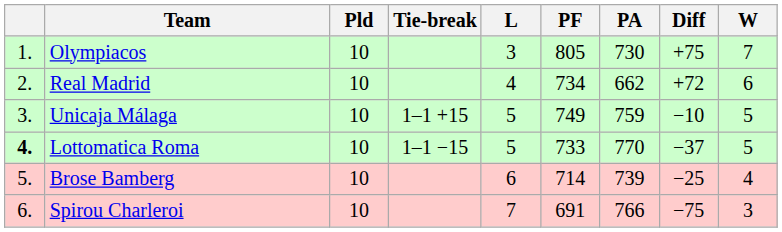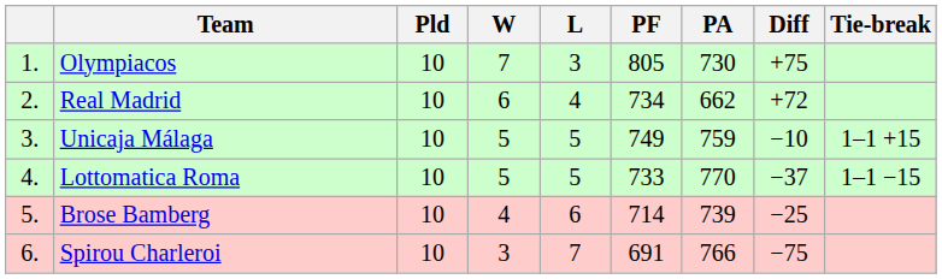 <table class="wikitable" style="text-align:center">
 <tr>
 <th width=25></th>
 <th width=220>Team</th>
 <th width=40>Pld</th>
-<th>Tie-break</th>
+<th width=40>W</th>
 <th width=40>L</th>
 <th width=40>PF</th>
 <th width=40>PA</th>
 <th width=40>Diff</th>
-<th width=40>W</th>
+<th>Tie-break</th>
 </tr>
 <tr style="background:#ccffcc;">
 <td>1.</td>
 <td align=left> <a href='#'>Olympiacos</a></td>
 <td>10</td>
-<td></td>
+<td>7</td>
 <td>3</td>
 <td>805</td>
 <td>730</td>
 <td>+75</td>
-<td>7</td>
+<td></td>
 </tr>
 <tr style="background:#ccffcc;">
 <td>2.</td>
 <td align=left> <a href='#'>Real Madrid</a></td>
 <td>10</td>
-<td></td>
+<td>6</td>
 <td>4</td>
 <td>734</td>
 <td>662</td>
 <td>+72</td>
-<td>6</td>
+<td></td>
 </tr>
 <tr style="background:#ccffcc;">
 <td>3.</td>
 <td align=left> <a href='#'>Unicaja Málaga</a></td>
 <td>10</td>
-<td>1–1 +15</td>
+<td>5</td>
 <td>5</td>
 <td>749</td>
 <td>759</td>
 <td>−10</td>
-<td>5</td>
+<td>1–1 +15</td>
 </tr>
 <tr style="background:#ccffcc;">
-<td><strong>4.</strong></td>
+<td>4.</td>
 <td align=left> <a href='#'>Lottomatica Roma</a></td>
 <td>10</td>
-<td>1–1 −15</td>
+<td>5</td>
 <td>5</td>
 <td>733</td>
 <td>770</td>
 <td>−37</td>
-<td>5</td>
+<td>1–1 −15</td>
 </tr>
 <tr style="background:#fcc;">
 <td>5.</td>
 <td align=left> <a href='#'>Brose Bamberg</a></td>
 <td>10</td>
-<td></td>
+<td>4</td>
 <td>6</td>
 <td>714</td>
 <td>739</td>
 <td>−25</td>
-<td>4</td>
+<td></td>
 </tr>
 <tr style="background:#fcc;">
 <td>6.</td>
 <td align=left> <a href='#'>Spirou Charleroi</a></td>
 <td>10</td>
-<td></td>
+<td>3</td>
 <td>7</td>
 <td>691</td>
 <td>766</td>
 <td>−75</td>
-<td>3</td>
+<td></td>
 </tr>
 </table>
